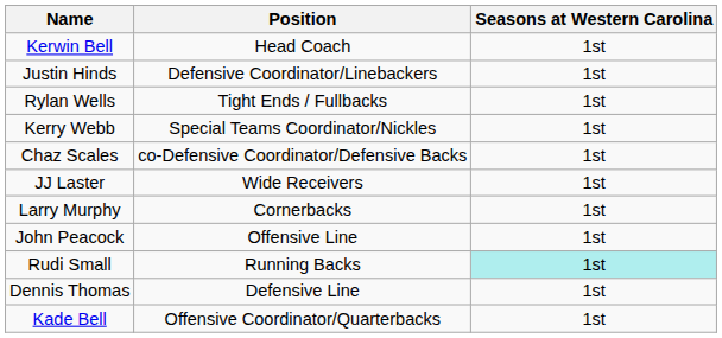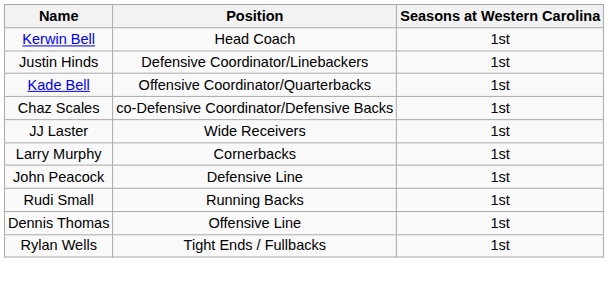 <table class="wikitable" border="1" style="font-size:90%;">
 <tr>
 <th style="text-align:center;">Name</th>
 <th style="text-align:center;">Position</th>
 <th style="text-align:center;">Seasons at Western Carolina</th>
 </tr>
 <tr style="text-align:center;">
 <td><a href='#'>Kerwin Bell</a></td>
 <td>Head Coach</td>
 <td>1st</td>
 </tr>
 <tr style="text-align:center;">
 <td>Justin Hinds</td>
 <td>Defensive Coordinator/Linebackers</td>
 <td>1st</td>
 </tr>
 <tr style="text-align:center;">
-<td>Rylan Wells</td>
-<td>Tight Ends / Fullbacks</td>
-<td>1st</td>
-</tr>
-<tr style="text-align:center;">
-<td>Kerry Webb</td>
-<td>Special Teams Coordinator/Nickles</td>
+<td><a href='#'>Kade Bell</a></td>
+<td>Offensive Coordinator/Quarterbacks</td>
 <td>1st</td>
 </tr>
 <tr style="text-align:center;">
 <td>Chaz Scales</td>
 <td>co-Defensive Coordinator/Defensive Backs</td>
 <td>1st</td>
 </tr>
 <tr style="text-align:center;">
 <td>JJ Laster</td>
 <td>Wide Receivers</td>
 <td>1st</td>
 </tr>
 <tr style="text-align:center;">
 <td>Larry Murphy</td>
 <td>Cornerbacks</td>
 <td>1st</td>
 </tr>
 <tr style="text-align:center;">
 <td>John Peacock</td>
-<td>Offensive Line</td>
+<td>Defensive Line</td>
 <td>1st</td>
 </tr>
 <tr style="text-align:center;">
 <td>Rudi Small</td>
 <td>Running Backs</td>
-<td style="background: paleturquoise;">1st</td>
+<td>1st</td>
 </tr>
 <tr style="text-align:center;">
 <td>Dennis Thomas</td>
-<td>Defensive Line</td>
+<td>Offensive Line</td>
 <td>1st</td>
 </tr>
 <tr style="text-align:center;">
-<td><a href='#'>Kade Bell</a></td>
-<td>Offensive Coordinator/Quarterbacks</td>
+<td>Rylan Wells</td>
+<td>Tight Ends / Fullbacks</td>
 <td>1st</td>
 </tr>
 </table>
